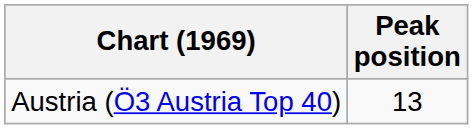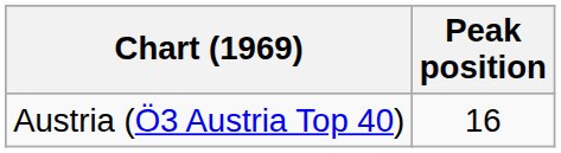 <table class="wikitable sortable">
 <tr>
 <th>Chart (1969)</th>
 <th>Peak<br>position</th>
 </tr>
 <tr>
 <td>Austria (<a href='#'>Ö3 Austria Top 40</a>)</td>
-<td align="center">13</td>
+<td align="center">16</td>
 </tr>
 </table>
